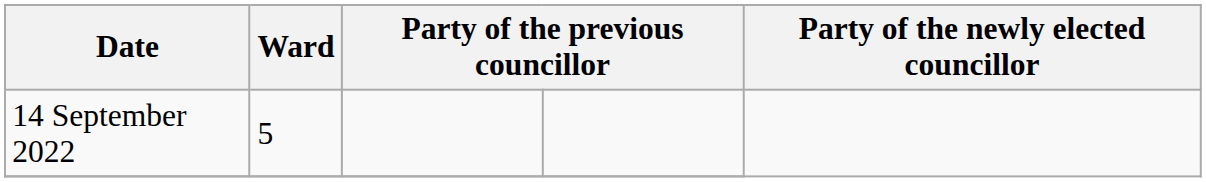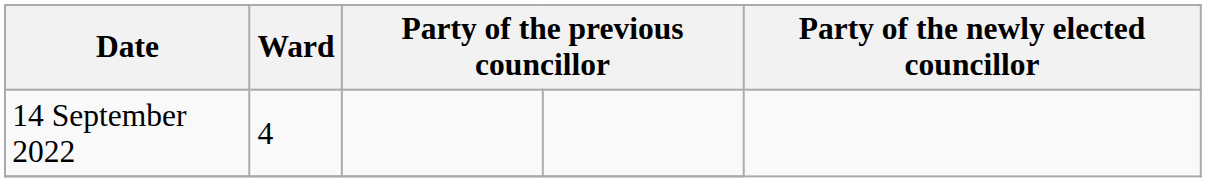 <table class="wikitable">
 <tr>
 <th>Date</th>
 <th>Ward</th>
 <th colspan=2>Party of the previous councillor</th>
 <th colspan=2>Party of the newly elected councillor</th>
 </tr>
 <tr>
 <td>14 September 2022</td>
-<td>5</td>
+<td>4</td>
 <td></td>
 <td></td>
 </tr>
 <tr>
 </tr>
 </table>
